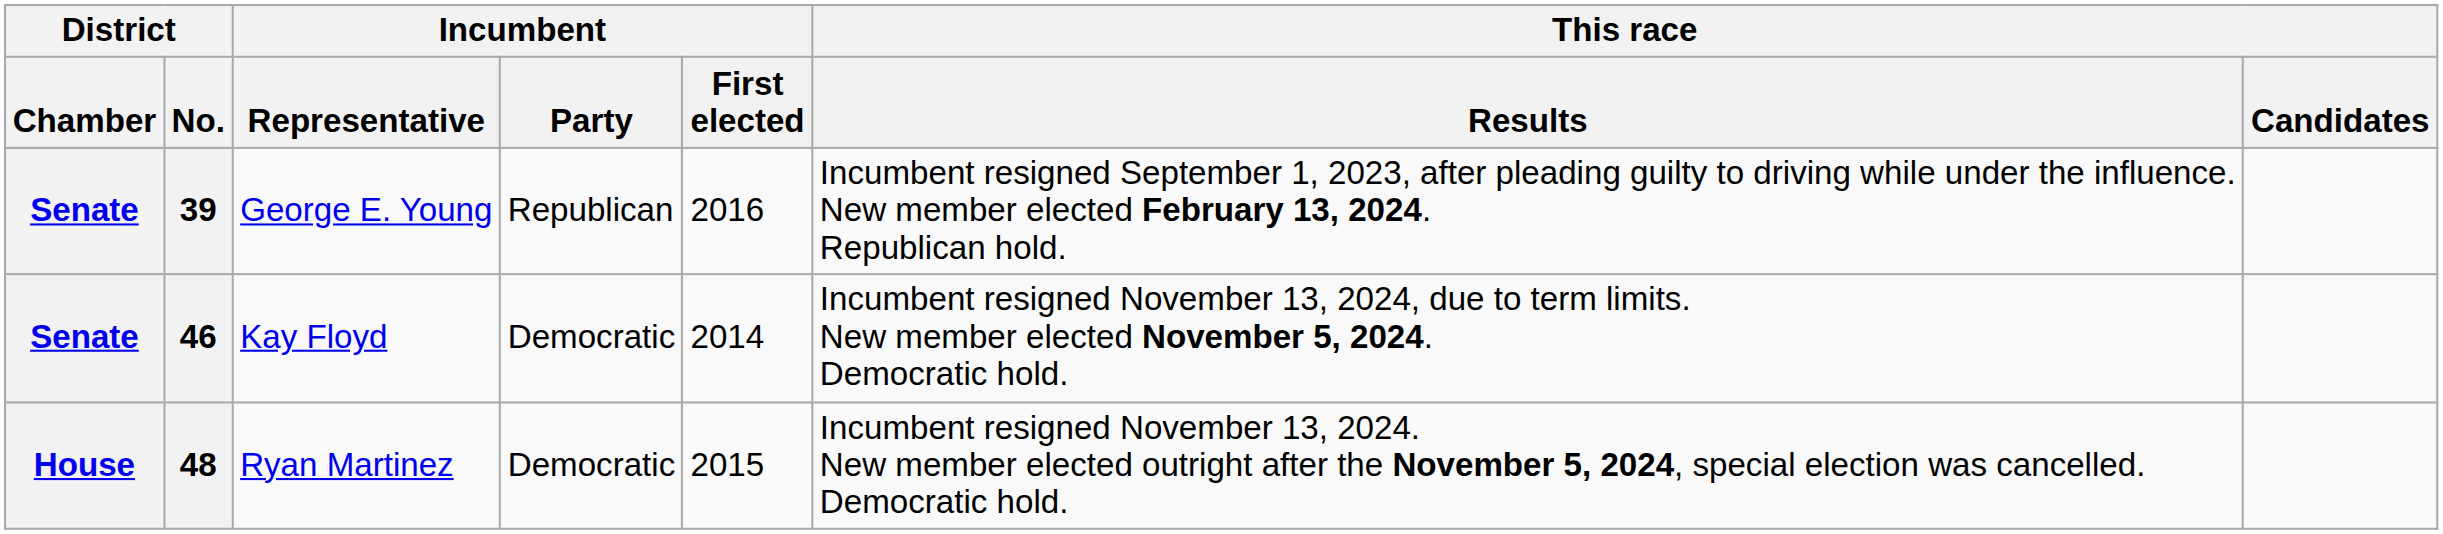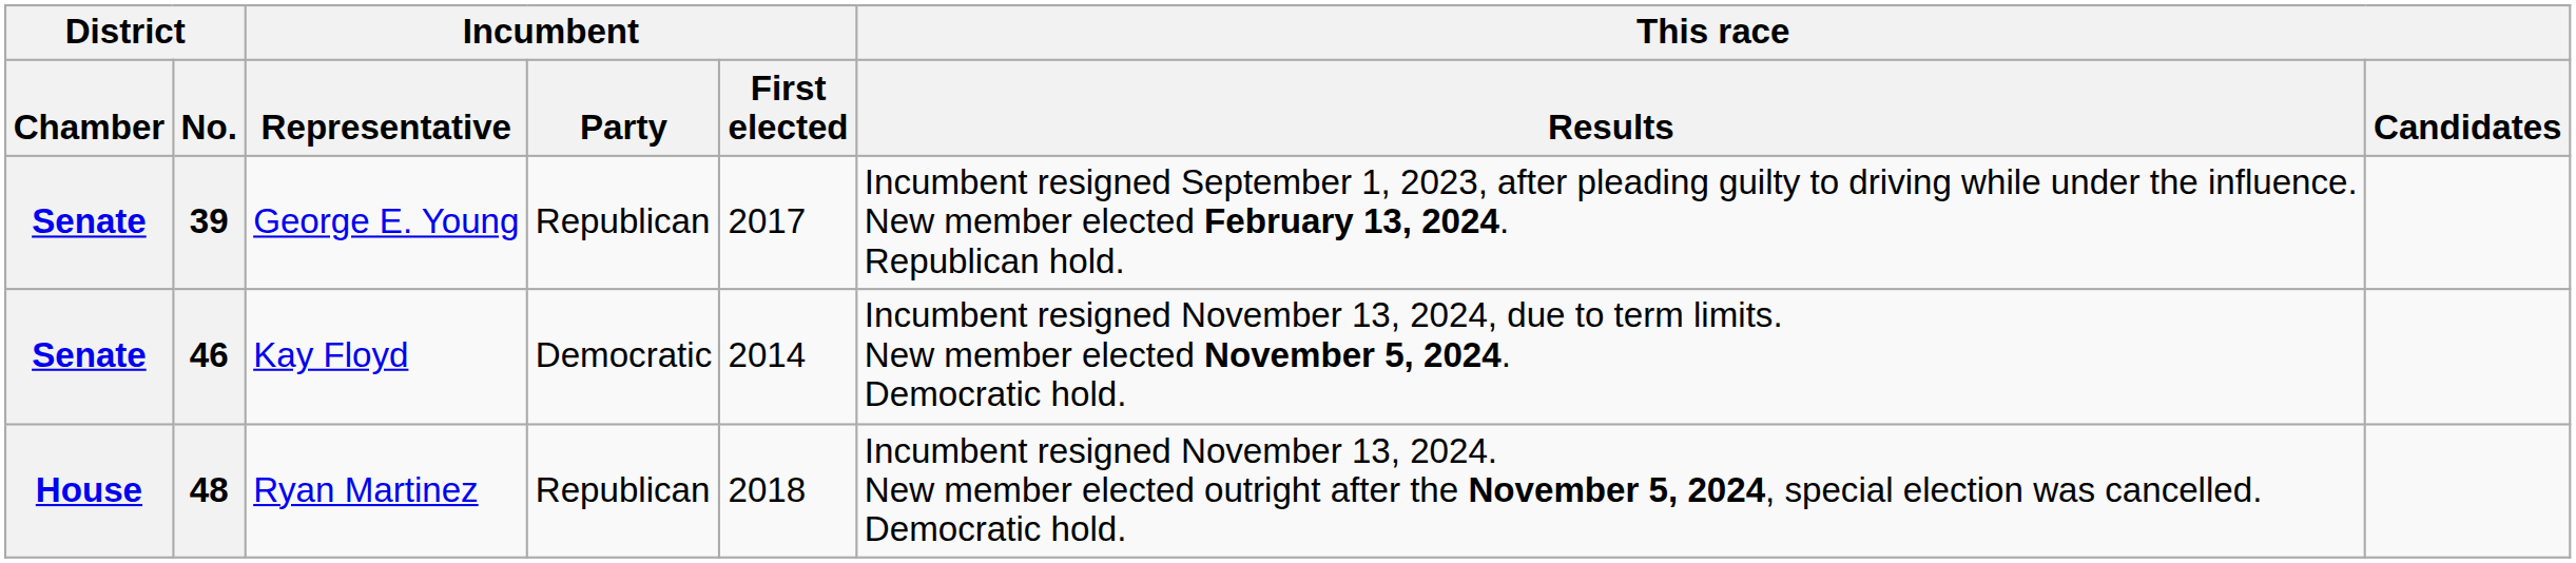 <table class="wikitable sortable">
 <tr valign=bottom>
 <th colspan="2">District</th>
 <th colspan="3">Incumbent</th>
 <th colspan="2">This race</th>
 </tr>
 <tr valign=bottom>
 <th>Chamber</th>
 <th>No.</th>
 <th>Representative</th>
 <th>Party</th>
 <th>First<br>elected</th>
 <th>Results</th>
 <th>Candidates</th>
 </tr>
 <tr>
 <th><a href='#'>Senate</a></th>
 <th>39</th>
 <td><a href='#'>George E. Young</a></td>
 <td>Republican</td>
-<td>2016</td>
+<td>2017</td>
 <td>Incumbent resigned September 1, 2023, after pleading guilty to driving while under the influence.<br>New member elected <strong>February 13, 2024</strong>.<br>Republican hold.</td>
 <td nowrap></td>
 </tr>
 <tr>
 <th><a href='#'>Senate</a></th>
 <th>46</th>
 <td><a href='#'>Kay Floyd</a></td>
 <td>Democratic</td>
 <td>2014</td>
 <td>Incumbent resigned November 13, 2024, due to term limits.<br>New member elected <strong>November 5, 2024</strong>.<br>Democratic hold.</td>
 <td nowrap></td>
 </tr>
 <tr>
 <th><a href='#'>House</a></th>
 <th>48</th>
 <td><a href='#'>Ryan Martinez</a></td>
-<td>Democratic</td>
-<td>2015</td>
+<td>Republican</td>
+<td>2018</td>
 <td>Incumbent resigned November 13, 2024.<br>New member elected outright after the  <strong>November 5, 2024</strong>, special election was cancelled.<br>Democratic hold.</td>
 <td nowrap></td>
 </tr>
 </table>
